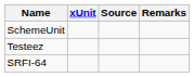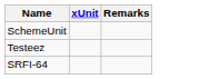 <table class="wikitable sortable">
 <tr>
 <th>Name</th>
 <th><a href='#'>xUnit</a></th>
-<th>Source</th>
 <th>Remarks</th>
 </tr>
 <tr>
 <td>SchemeUnit</td>
-<td></td>
 <td></td>
 <td></td>
 </tr>
 <tr>
 <td>Testeez</td>
 <td></td>
 <td></td>
-<td></td>
 </tr>
 <tr>
 <td>SRFI-64</td>
 <td></td>
 <td></td>
-<td></td>
 </tr>
 </table>
